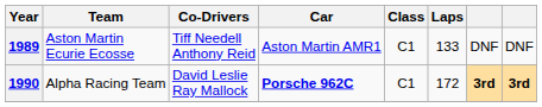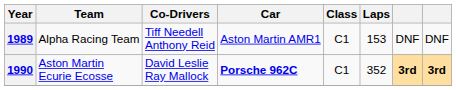 <table class="wikitable" style="text-align:center; font-size:90%">
 <tr>
 <th>Year</th>
 <th>Team</th>
 <th>Co-Drivers</th>
 <th>Car</th>
 <th>Class</th>
 <th>Laps</th>
 <th></th>
 <th></th>
 </tr>
 <tr>
 <th><a href='#'>1989</a></th>
-<td align="left"> <a href='#'>Aston Martin</a><br> <a href='#'>Ecurie Ecosse</a></td>
+<td align="left"> Alpha Racing Team</td>
 <td align="left"> <a href='#'>Tiff Needell</a><br> <a href='#'>Anthony Reid</a></td>
 <td align="left"><a href='#'>Aston Martin AMR1</a></td>
 <td>C1</td>
-<td>133</td>
+<td>153</td>
 <td>DNF</td>
 <td>DNF</td>
 </tr>
 <tr>
 <th><a href='#'>1990</a></th>
-<td align="left"> Alpha Racing Team</td>
+<td align="left"> <a href='#'>Aston Martin</a><br> <a href='#'>Ecurie Ecosse</a></td>
 <td align="left"> <a href='#'>David Leslie</a><br> <a href='#'>Ray Mallock</a></td>
 <td align="left"><strong><a href='#'>Porsche 962C</a></strong></td>
 <td>C1</td>
-<td>172</td>
+<td>352</td>
 <td style="background:#FFDF9F;"><strong>3rd</strong></td>
 <td style="background:#FFDF9F;"><strong>3rd</strong></td>
 </tr>
 <tr>
 </tr>
 </table>
